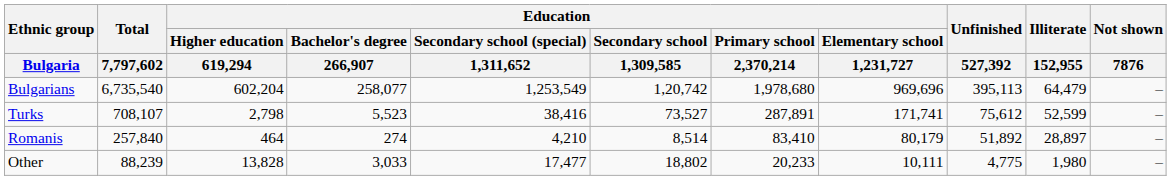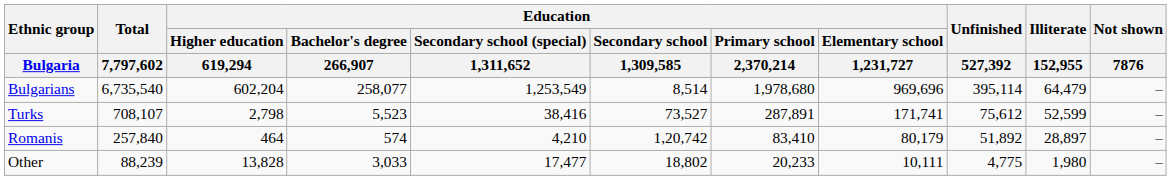 <table class="wikitable sortable" style="text-align:right;">
 <tr>
 <th rowspan="2">Ethnic group</th>
 <th rowspan="2">Total</th>
 <th colspan="6">Education</th>
 <th rowspan="2">Unfinished</th>
 <th rowspan="2">Illiterate</th>
 <th rowspan="2">Not shown</th>
 </tr>
 <tr bgcolor="#ececec" valign="top">
 <th>Higher education</th>
 <th>Bachelor's degree</th>
 <th>Secondary school (special)</th>
 <th>Secondary school</th>
 <th>Primary school</th>
 <th>Elementary school</th>
 </tr>
 <tr bgcolor="#ececec" valign="top">
 <th align="center"><a href='#'>Bulgaria</a></th>
 <th>7,797,602</th>
 <th>619,294</th>
 <th>266,907</th>
 <th>1,311,652</th>
 <th>1,309,585</th>
 <th>2,370,214</th>
 <th>1,231,727</th>
 <th>527,392</th>
 <th>152,955</th>
 <th>7876</th>
 </tr>
 <tr>
 <td align="left"><a href='#'>Bulgarians</a></td>
 <td>6,735,540</td>
 <td>602,204</td>
 <td>258,077</td>
 <td>1,253,549</td>
-<td>1,20,742</td>
+<td>8,514</td>
 <td>1,978,680</td>
 <td>969,696</td>
-<td>395,113</td>
+<td>395,114</td>
 <td>64,479</td>
 <td>–</td>
 </tr>
 <tr>
 <td align="left"><a href='#'>Turks</a></td>
 <td>708,107</td>
 <td>2,798</td>
 <td>5,523</td>
 <td>38,416</td>
 <td>73,527</td>
 <td>287,891</td>
 <td>171,741</td>
 <td>75,612</td>
 <td>52,599</td>
 <td>–</td>
 </tr>
 <tr>
 <td align="left"><a href='#'>Romanis</a></td>
 <td>257,840</td>
 <td>464</td>
-<td>274</td>
+<td>574</td>
 <td>4,210</td>
-<td>8,514</td>
+<td>1,20,742</td>
 <td>83,410</td>
 <td>80,179</td>
 <td>51,892</td>
 <td>28,897</td>
 <td>–</td>
 </tr>
 <tr>
 <td align="left">Other</td>
 <td>88,239</td>
 <td>13,828</td>
 <td>3,033</td>
 <td>17,477</td>
 <td>18,802</td>
 <td>20,233</td>
 <td>10,111</td>
 <td>4,775</td>
 <td>1,980</td>
 <td>–</td>
 </tr>
 </table>
